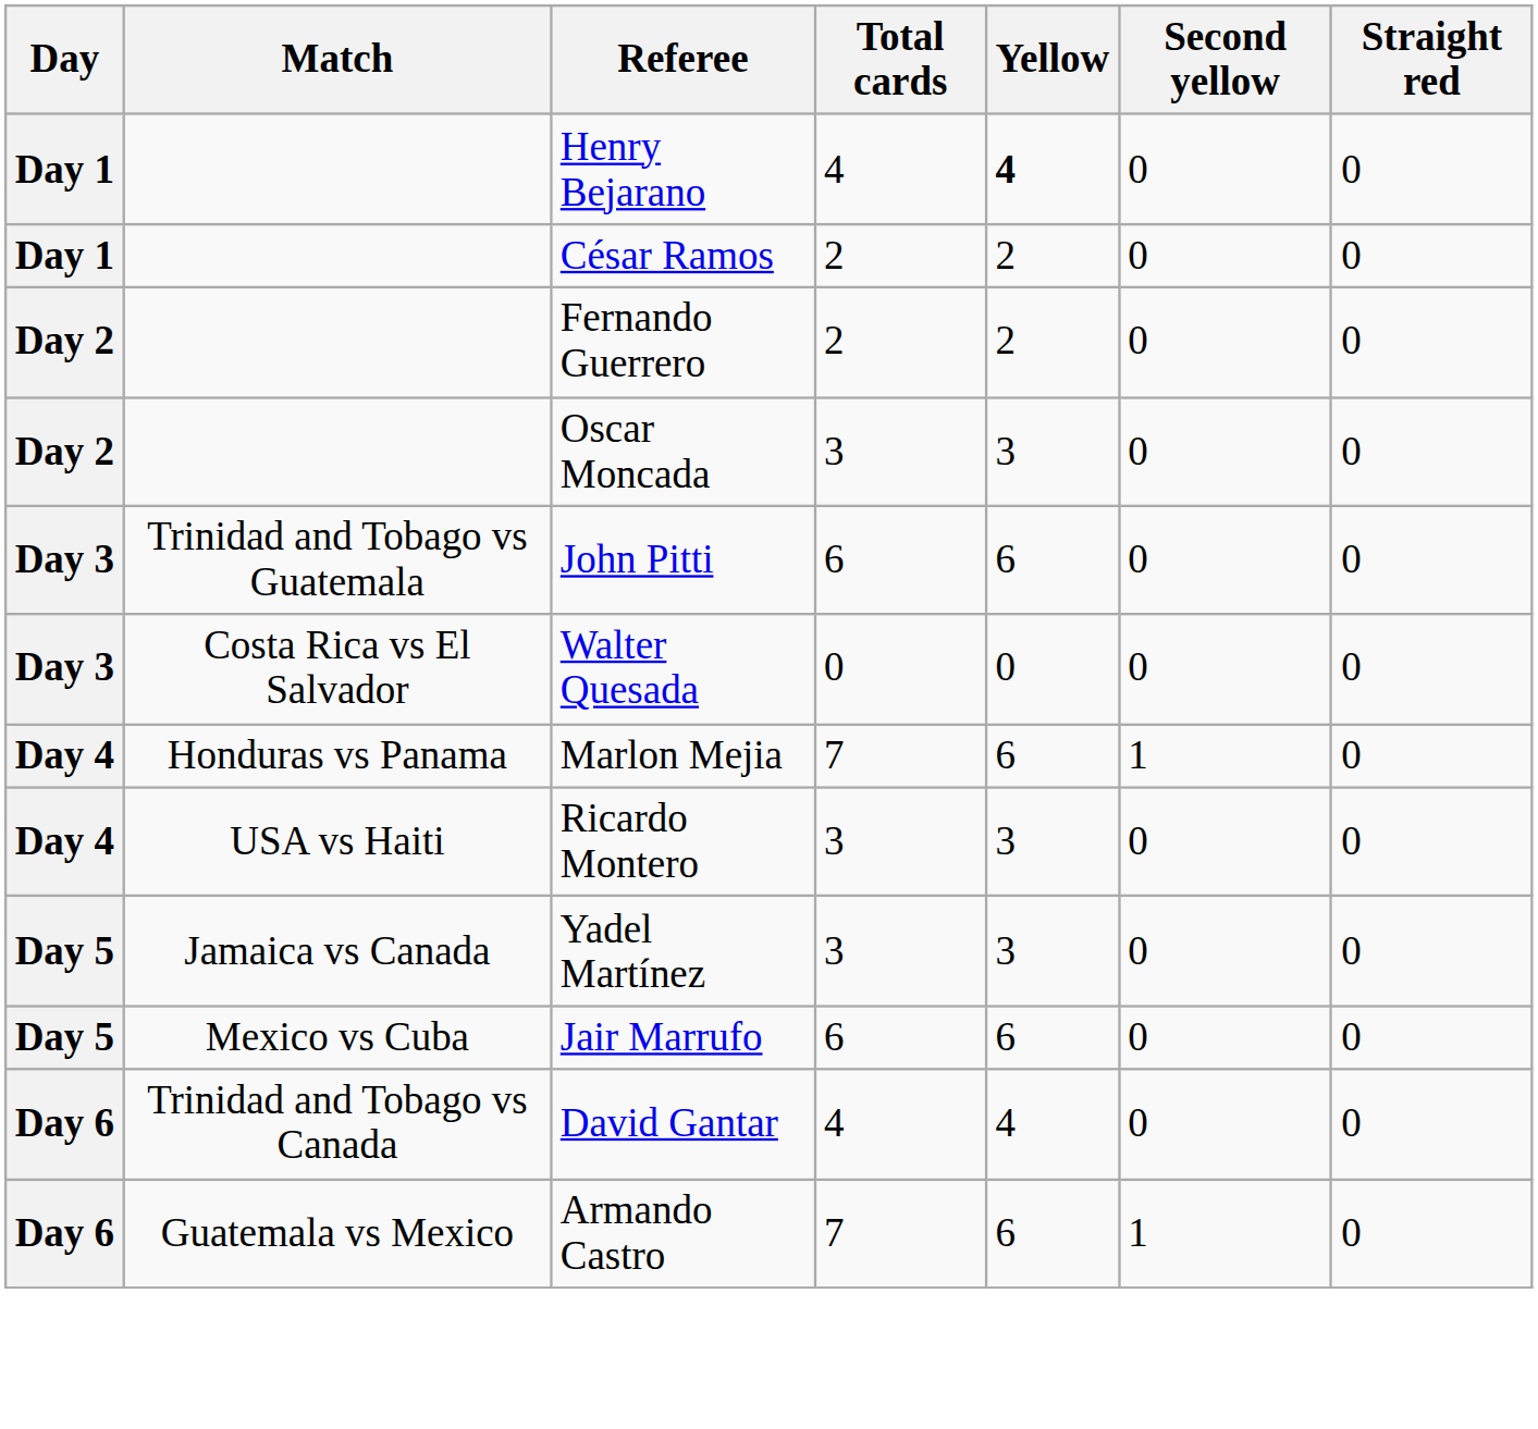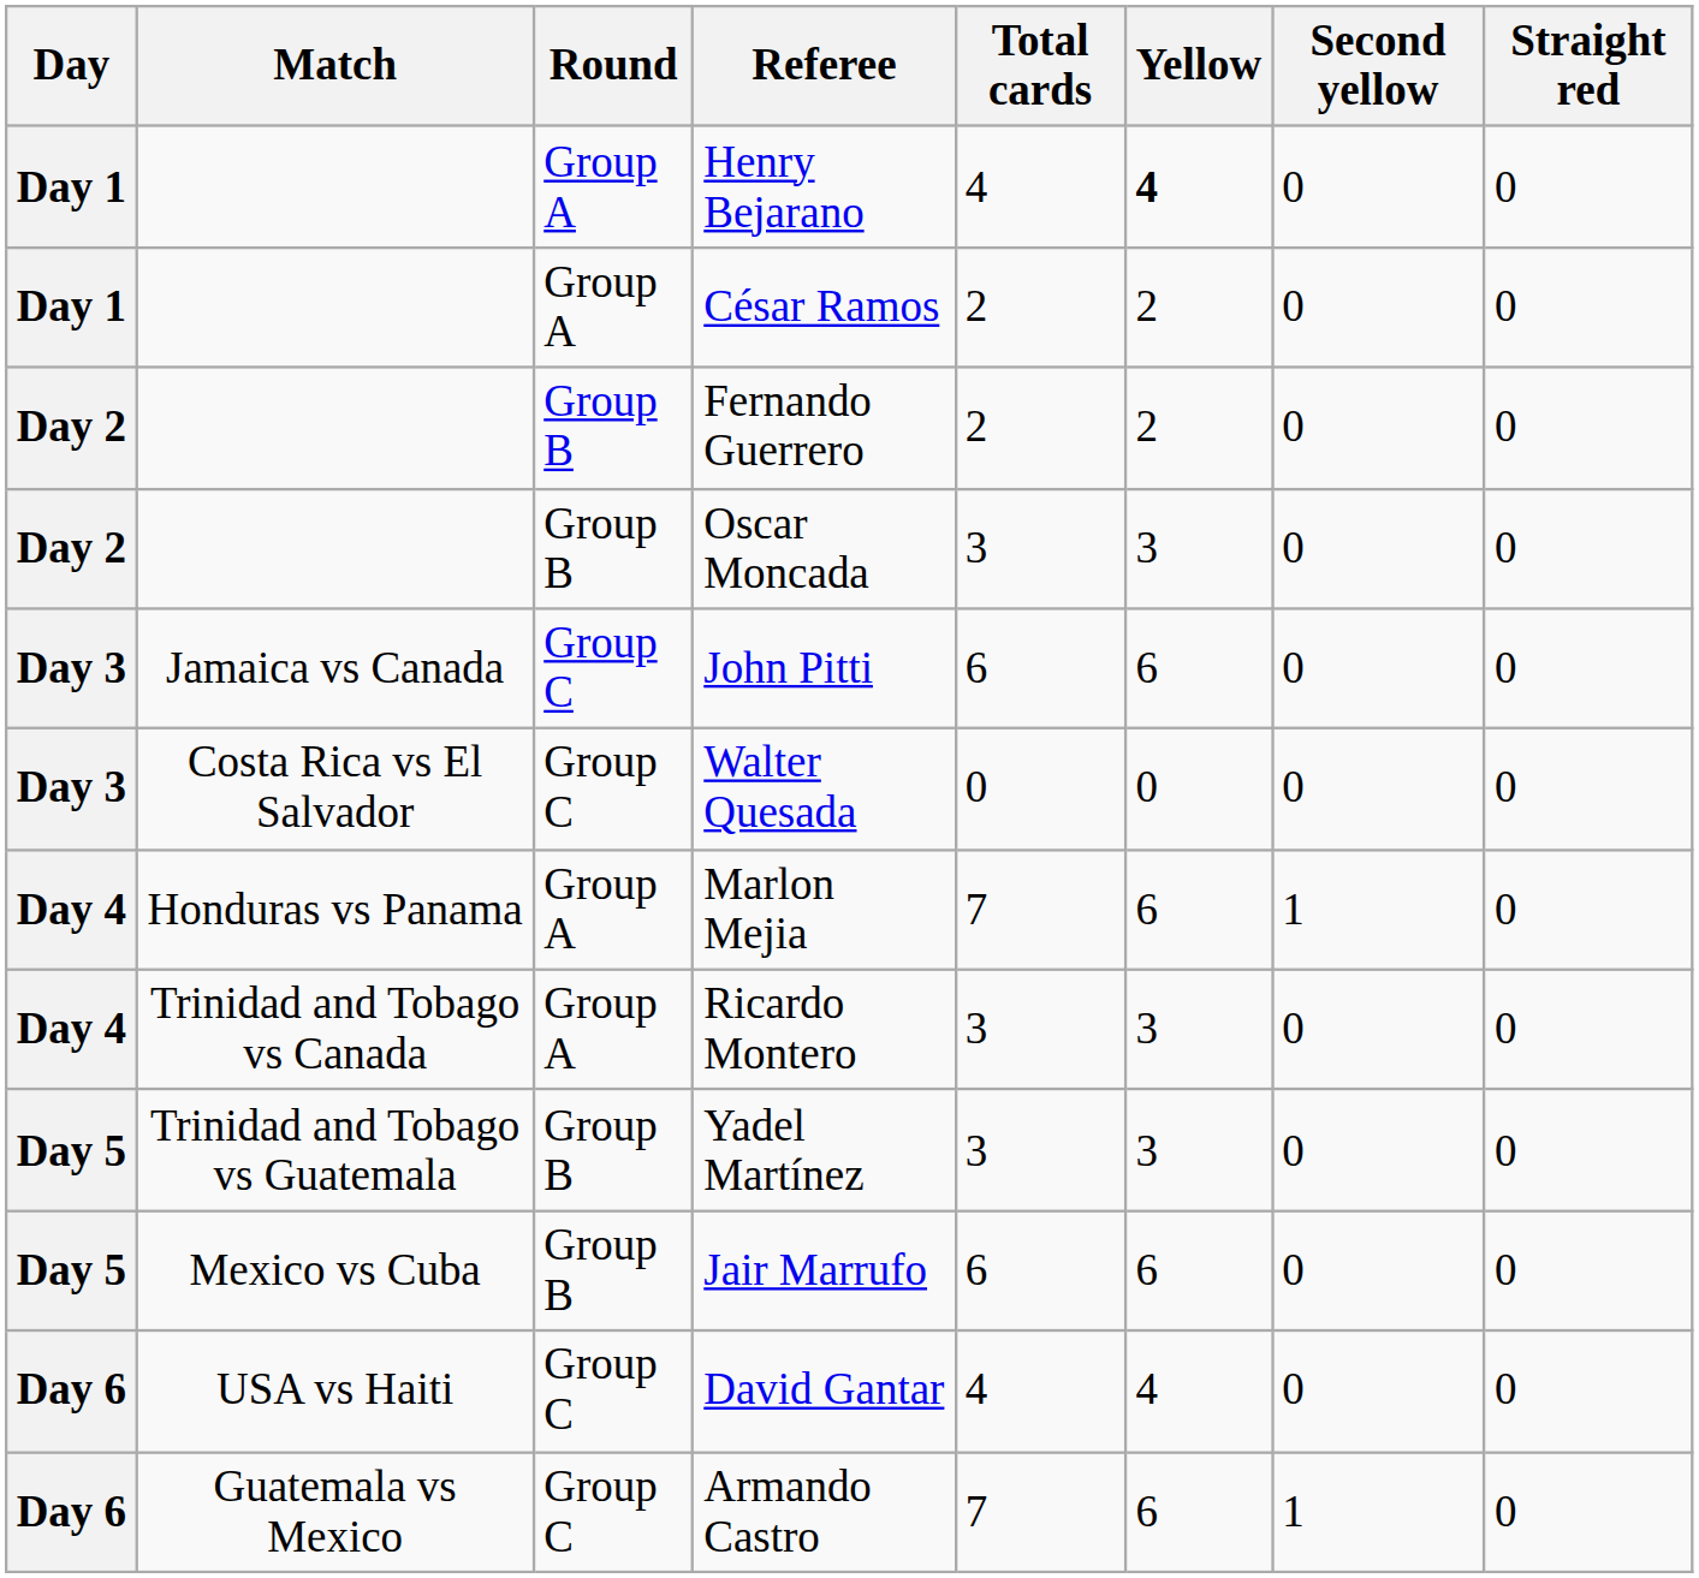 <table class="wikitable sortable plainrowheaders">
 <tr>
 <th scope="col">Day</th>
 <th scope="col">Match</th>
+<th scope="col">Round</th>
 <th scope="col">Referee</th>
 <th scope="col">Total cards</th>
 <th scope="col"> Yellow</th>
 <th scope="col"> Second yellow</th>
 <th scope="col">Straight red</th>
 </tr>
 <tr>
 <th scope="row">Day 1</th>
 <td style="text-align:center;"></td>
+<td><a href='#'>Group A</a></td>
 <td style="text-align:left;"> <a href='#'>Henry Bejarano</a></td>
 <td>4</td>
 <td><strong>4</strong></td>
 <td>0</td>
 <td>0</td>
 </tr>
 <tr>
 <th scope="row">Day 1</th>
 <td style="text-align:center;"></td>
+<td>Group A</td>
 <td style="text-align:left;"> <a href='#'>César Ramos</a></td>
 <td>2</td>
 <td>2</td>
 <td>0</td>
 <td>0</td>
 </tr>
 <tr>
 <th scope="row">Day 2</th>
 <td style="text-align:center;"></td>
+<td><a href='#'>Group B</a></td>
 <td style="text-align:left;"> Fernando Guerrero</td>
 <td>2</td>
 <td>2</td>
 <td>0</td>
 <td>0</td>
 </tr>
 <tr>
 <th scope="row">Day 2</th>
 <td style="text-align:center;"></td>
+<td>Group B</td>
 <td style="text-align:left;"> Oscar Moncada</td>
 <td>3</td>
 <td>3</td>
 <td>0</td>
 <td>0</td>
 </tr>
 <tr>
 <th scope="row">Day 3</th>
-<td style="text-align:center;"> Trinidad and Tobago vs Guatemala </td>
+<td style="text-align:center;"> Jamaica vs Canada </td>
+<td><a href='#'>Group C</a></td>
 <td style="text-align:left;"> <a href='#'>John Pitti</a></td>
 <td>6</td>
 <td>6</td>
 <td>0</td>
 <td>0</td>
 </tr>
 <tr>
 <th scope="row">Day 3</th>
 <td style="text-align:center;"> Costa Rica vs El Salvador </td>
+<td>Group C</td>
 <td style="text-align:left;"> <a href='#'>Walter Quesada</a></td>
 <td>0</td>
 <td>0</td>
 <td>0</td>
 <td>0</td>
 </tr>
 <tr>
 <th scope="row">Day 4</th>
 <td style="text-align:center;"> Honduras vs Panama </td>
+<td>Group A</td>
 <td style="text-align:left;"> Marlon Mejia</td>
 <td>7</td>
 <td>6</td>
 <td>1</td>
 <td>0</td>
 </tr>
 <tr>
 <th scope="row">Day 4</th>
-<td style="text-align:center;"> USA vs Haiti </td>
+<td style="text-align:center;"> Trinidad and Tobago vs Canada </td>
+<td>Group A</td>
 <td style="text-align:left;"> Ricardo Montero</td>
 <td>3</td>
 <td>3</td>
 <td>0</td>
 <td>0</td>
 </tr>
 <tr>
 <th scope="row">Day 5</th>
-<td style="text-align:center;"> Jamaica vs Canada </td>
+<td style="text-align:center;"> Trinidad and Tobago vs Guatemala </td>
+<td>Group B</td>
 <td style="text-align:left;"> Yadel Martínez</td>
 <td>3</td>
 <td>3</td>
 <td>0</td>
 <td>0</td>
 </tr>
 <tr>
 <th scope="row">Day 5</th>
 <td style="text-align:center;"> Mexico vs Cuba </td>
+<td>Group B</td>
 <td style="text-align:left;"> <a href='#'>Jair Marrufo</a></td>
 <td>6</td>
 <td>6</td>
 <td>0</td>
 <td>0</td>
 </tr>
 <tr>
 <th scope="row">Day 6</th>
-<td style="text-align:center;"> Trinidad and Tobago vs Canada </td>
+<td style="text-align:center;"> USA vs Haiti </td>
+<td>Group C</td>
 <td style="text-align:left;"> <a href='#'>David Gantar</a></td>
 <td>4</td>
 <td>4</td>
 <td>0</td>
 <td>0</td>
 </tr>
 <tr>
 <th scope="row">Day 6</th>
 <td style="text-align:center;"> Guatemala vs Mexico </td>
+<td>Group C</td>
 <td style="text-align:left;"> Armando Castro</td>
 <td>7</td>
 <td>6</td>
 <td>1</td>
 <td>0</td>
 </tr>
 </table>
